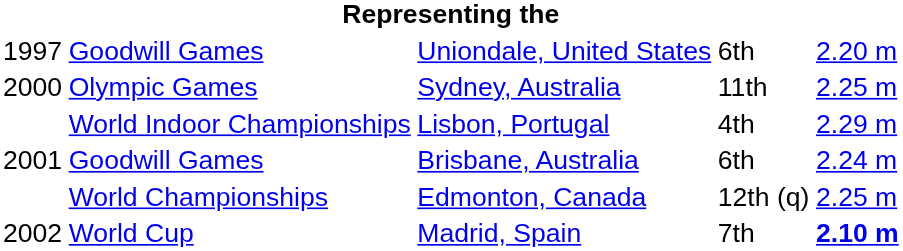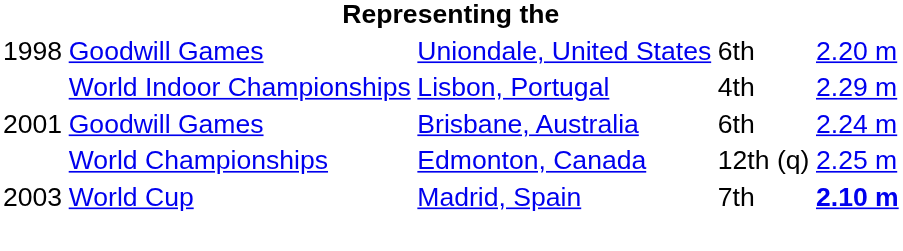 <table>
 <tr>
 <th colspan="5">Representing the </th>
 </tr>
 <tr>
-<td>1997</td>
+<td>1998</td>
 <td><a href='#'>Goodwill Games</a></td>
 <td><a href='#'>Uniondale, United States</a></td>
 <td>6th</td>
 <td><a href='#'>2.20 m</a></td>
-</tr>
-<tr>
-<td>2000</td>
-<td><a href='#'>Olympic Games</a></td>
-<td><a href='#'>Sydney, Australia</a></td>
-<td>11th</td>
-<td><a href='#'>2.25 m</a></td>
 </tr>
 <tr>
 <td rowspan=3>2001</td>
 <td><a href='#'>World Indoor Championships</a></td>
 <td><a href='#'>Lisbon, Portugal</a></td>
 <td>4th</td>
 <td><a href='#'>2.29 m</a></td>
 </tr>
 <tr>
 <td><a href='#'>Goodwill Games</a></td>
 <td><a href='#'>Brisbane, Australia</a></td>
 <td>6th</td>
 <td><a href='#'>2.24 m</a></td>
 </tr>
 <tr>
 <td><a href='#'>World Championships</a></td>
 <td><a href='#'>Edmonton, Canada</a></td>
 <td>12th (q)</td>
 <td><a href='#'>2.25 m</a></td>
 </tr>
 <tr>
-<td>2002</td>
+<td>2003</td>
 <td><a href='#'>World Cup</a></td>
 <td><a href='#'>Madrid, Spain</a></td>
 <td>7th</td>
 <td><strong><a href='#'>2.10 m</a></strong></td>
 </tr>
 </table>
